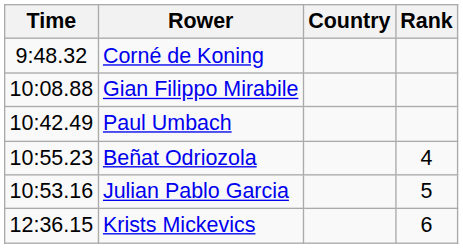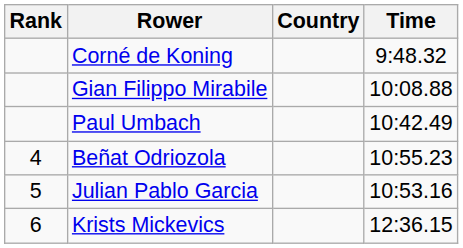 <table class="wikitable" style="text-align:center">
 <tr>
-<th>Time</th>
+<th>Rank</th>
 <th>Rower</th>
 <th>Country</th>
-<th>Rank</th>
+<th>Time</th>
 </tr>
 <tr>
-<td>9:48.32</td>
+<td></td>
 <td align="left"><a href='#'>Corné de Koning</a></td>
 <td align="left"></td>
-<td></td>
+<td>9:48.32</td>
 </tr>
 <tr>
-<td>10:08.88</td>
+<td></td>
 <td align="left"><a href='#'>Gian Filippo Mirabile</a></td>
 <td align="left"></td>
-<td></td>
+<td>10:08.88</td>
 </tr>
 <tr>
-<td>10:42.49</td>
+<td></td>
 <td align="left"><a href='#'>Paul Umbach</a></td>
 <td align="left"></td>
-<td></td>
+<td>10:42.49</td>
 </tr>
 <tr>
-<td>10:55.23</td>
+<td>4</td>
 <td align="left"><a href='#'>Beñat Odriozola</a></td>
 <td align="left"></td>
-<td>4</td>
+<td>10:55.23</td>
 </tr>
 <tr>
-<td>10:53.16</td>
+<td>5</td>
 <td align="left"><a href='#'>Julian Pablo Garcia</a></td>
 <td align="left"></td>
-<td>5</td>
+<td>10:53.16</td>
 </tr>
 <tr>
-<td>12:36.15</td>
+<td>6</td>
 <td align="left"><a href='#'>Krists Mickevics</a></td>
 <td align="left"></td>
-<td>6</td>
+<td>12:36.15</td>
 </tr>
 </table>
